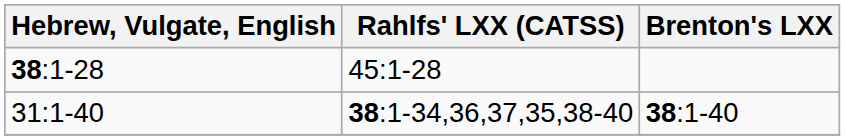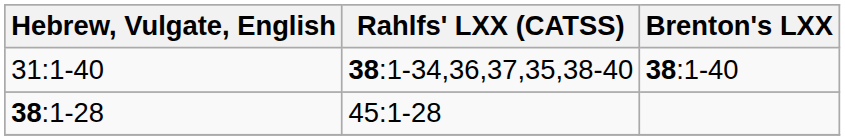 <table class=wikitable>
 <tr>
 <th>Hebrew, Vulgate, English</th>
 <th>Rahlfs' LXX (CATSS)</th>
 <th>Brenton's LXX</th>
 </tr>
 <tr>
+<td>31:1-40</td>
+<td><strong>38</strong>:1-34,36,37,35,38-40</td>
+<td><strong>38</strong>:1-40</td>
+</tr>
+<tr>
 <td><strong>38</strong>:1-28</td>
 <td>45:1-28</td>
 <td></td>
 </tr>
 <tr>
-<td>31:1-40</td>
-<td><strong>38</strong>:1-34,36,37,35,38-40</td>
-<td><strong>38</strong>:1-40</td>
-</tr>
-<tr>
 </tr>
 </table>
